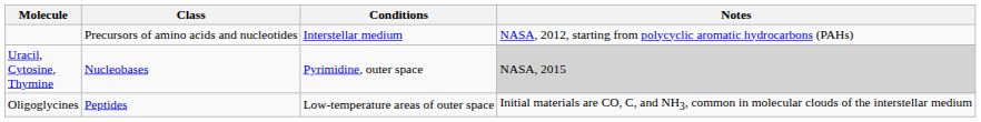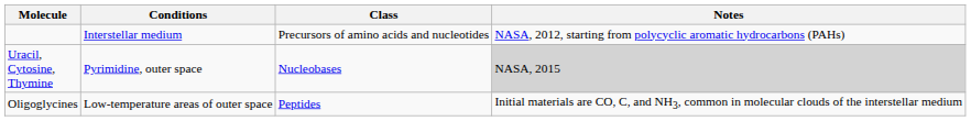 <table class="wikitable">
 <tr>
 <th>Molecule</th>
+<th>Conditions</th>
 <th>Class</th>
-<th>Conditions</th>
 <th>Notes</th>
 </tr>
 <tr>
 <td></td>
+<td><a href='#'>Interstellar medium</a></td>
 <td>Precursors of amino acids and nucleotides</td>
-<td><a href='#'>Interstellar medium</a></td>
 <td><a href='#'>NASA</a>, 2012, starting from <a href='#'>polycyclic aromatic hydrocarbons</a> (PAHs)</td>
 </tr>
 <tr>
 <td><a href='#'>Uracil</a>,<br><a href='#'>Cytosine</a>,<br><a href='#'>Thymine</a></td>
+<td><a href='#'>Pyrimidine</a>, outer space</td>
 <td><a href='#'>Nucleobases</a></td>
-<td><a href='#'>Pyrimidine</a>, outer space</td>
 <td style="background: lightgrey;">NASA, 2015</td>
 </tr>
 <tr>
 <td>Oligoglycines</td>
+<td>Low-temperature areas of outer space</td>
 <td><a href='#'>Peptides</a></td>
-<td>Low-temperature areas of outer space</td>
 <td>Initial materials are CO, C, and NH<sub>3</sub>, common in molecular clouds of the interstellar medium</td>
 </tr>
 </table>
